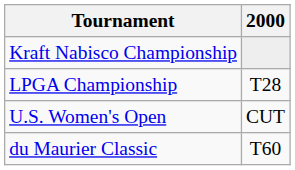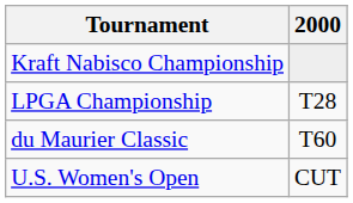 <table class="wikitable" style="font-size:95%;text-align:center;">
 <tr>
 <th>Tournament</th>
 <th>2000</th>
 </tr>
 <tr>
 <td align=left><a href='#'>Kraft Nabisco Championship</a></td>
 <td style="background:#eeeeee;"></td>
 </tr>
 <tr>
 <td align=left><a href='#'>LPGA Championship</a></td>
 <td>T28</td>
 </tr>
 <tr>
+<td align=left><a href='#'>du Maurier Classic</a></td>
+<td>T60</td>
+</tr>
+<tr>
 <td align=left><a href='#'>U.S. Women's Open</a></td>
 <td>CUT</td>
 </tr>
-<tr>
-<td align=left><a href='#'>du Maurier Classic</a></td>
-<td>T60</td>
-</tr>
 </table>
